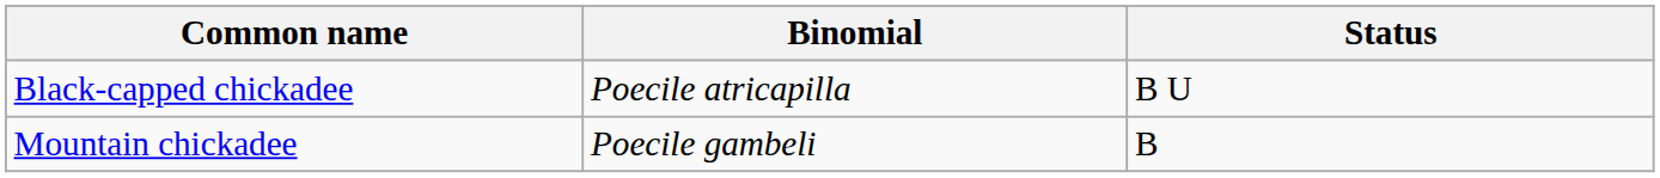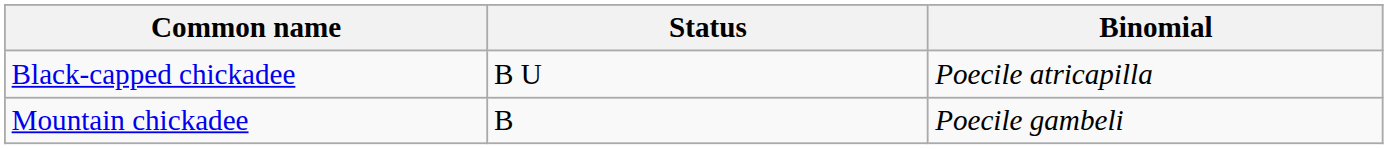 <table width=60% class="wikitable">
 <tr>
 <th width=35%>Common name</th>
+<th width=32%>Status</th>
 <th width=33%>Binomial</th>
-<th width=32%>Status</th>
 </tr>
 <tr>
 <td><a href='#'>Black-capped chickadee</a></td>
+<td>B U</td>
 <td><em>Poecile atricapilla</em></td>
-<td>B U</td>
 </tr>
 <tr>
 <td><a href='#'>Mountain chickadee</a></td>
+<td>B</td>
 <td><em>Poecile gambeli</em></td>
-<td>B</td>
 </tr>
 </table>
